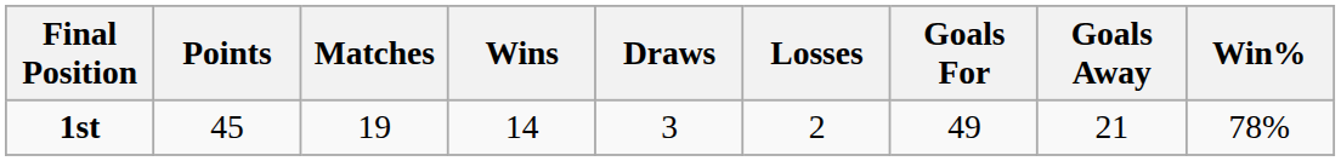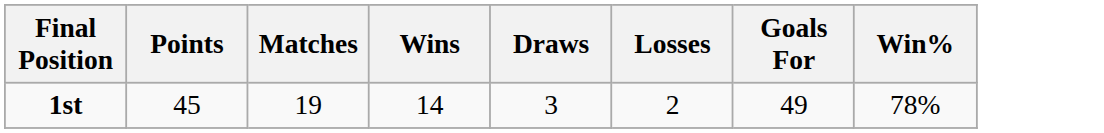 <table class="wikitable" style="font-size: 95%; text-align: center;">
 <tr>
 <th width=60>Final Position</th>
 <th width=60>Points</th>
 <th width=60>Matches</th>
 <th width=60>Wins</th>
 <th width=60>Draws</th>
 <th width=60>Losses</th>
 <th width=60>Goals For</th>
-<th width=60>Goals Away</th>
 <th width=60>Win%</th>
 </tr>
 <tr>
 <td><strong>1st</strong></td>
 <td>45</td>
 <td>19</td>
 <td>14</td>
 <td>3</td>
 <td>2</td>
 <td>49</td>
-<td>21</td>
 <td>78%</td>
 </tr>
 </table>
